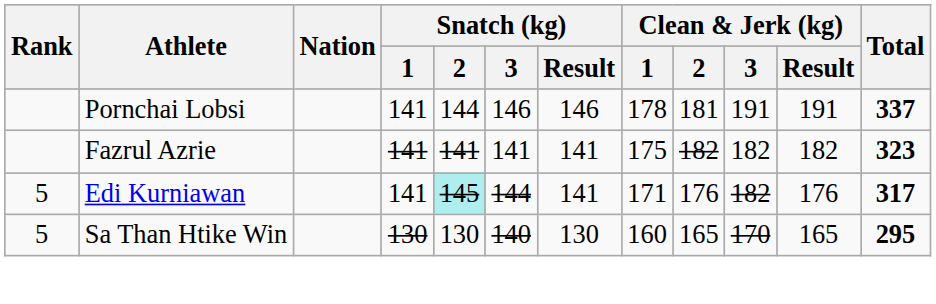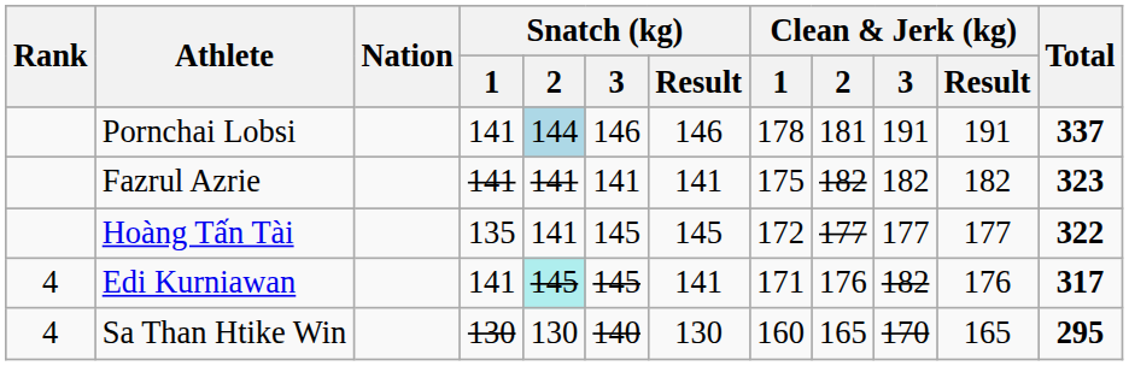 <table class="wikitable sortable" style="text-align:center;">
 <tr>
 <th rowspan=2>Rank</th>
 <th rowspan=2>Athlete</th>
 <th rowspan=2>Nation</th>
 <th colspan=4>Snatch (kg)</th>
 <th colspan=4>Clean & Jerk (kg)</th>
 <th rowspan=2>Total</th>
 </tr>
 <tr>
 <th>1</th>
 <th>2</th>
 <th>3</th>
 <th>Result</th>
 <th>1</th>
 <th>2</th>
 <th>3</th>
 <th>Result</th>
 </tr>
 <tr>
 <td></td>
 <td align=left>Pornchai Lobsi</td>
 <td align=left></td>
 <td>141</td>
-<td>144</td>
+<td style="background: lightblue;">144</td>
 <td>146</td>
 <td>146</td>
 <td>178</td>
 <td>181</td>
 <td>191</td>
 <td>191</td>
 <td><strong>337</strong></td>
 </tr>
 <tr>
 <td></td>
 <td align=left>Fazrul Azrie</td>
 <td align=left></td>
 <td><s>141</s></td>
 <td><s>141</s></td>
 <td>141</td>
 <td>141</td>
 <td>175</td>
 <td><s>182</s></td>
 <td>182</td>
 <td>182</td>
 <td><strong>323</strong></td>
 </tr>
 <tr>
-<td>5</td>
+<td></td>
+<td align=left><a href='#'>Hoàng Tấn Tài</a></td>
+<td align=left></td>
+<td>135</td>
+<td>141</td>
+<td>145</td>
+<td>145</td>
+<td>172</td>
+<td><s>177</s></td>
+<td>177</td>
+<td>177</td>
+<td><strong>322</strong></td>
+</tr>
+<tr>
+<td>4</td>
 <td align=left><a href='#'>Edi Kurniawan</a></td>
 <td align=left></td>
 <td>141</td>
 <td style="background: paleturquoise;"><s>145</s></td>
-<td><s>144</s></td>
+<td><s>145</s></td>
 <td>141</td>
 <td>171</td>
 <td>176</td>
 <td><s>182</s></td>
 <td>176</td>
 <td><strong>317</strong></td>
 </tr>
 <tr>
-<td>5</td>
+<td>4</td>
 <td align=left>Sa Than Htike Win</td>
 <td align=left></td>
 <td><s>130</s></td>
 <td>130</td>
 <td><s>140</s></td>
 <td>130</td>
 <td>160</td>
 <td>165</td>
 <td><s>170</s></td>
 <td>165</td>
 <td><strong>295</strong></td>
 </tr>
 </table>
